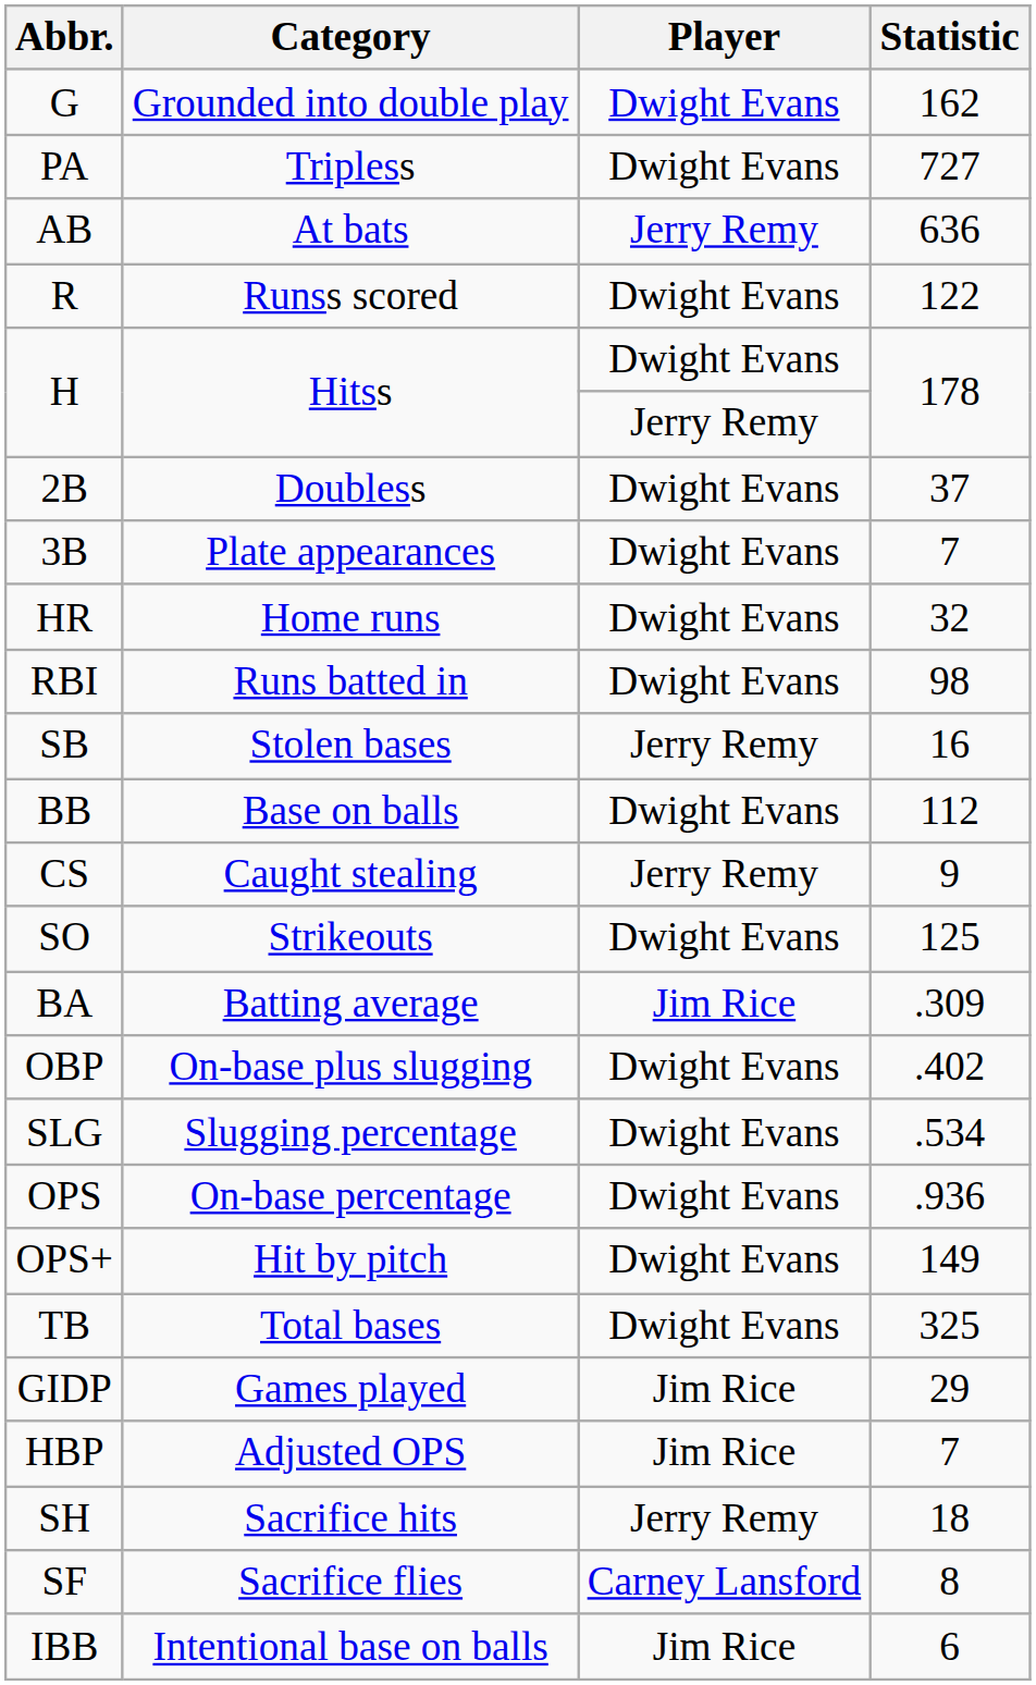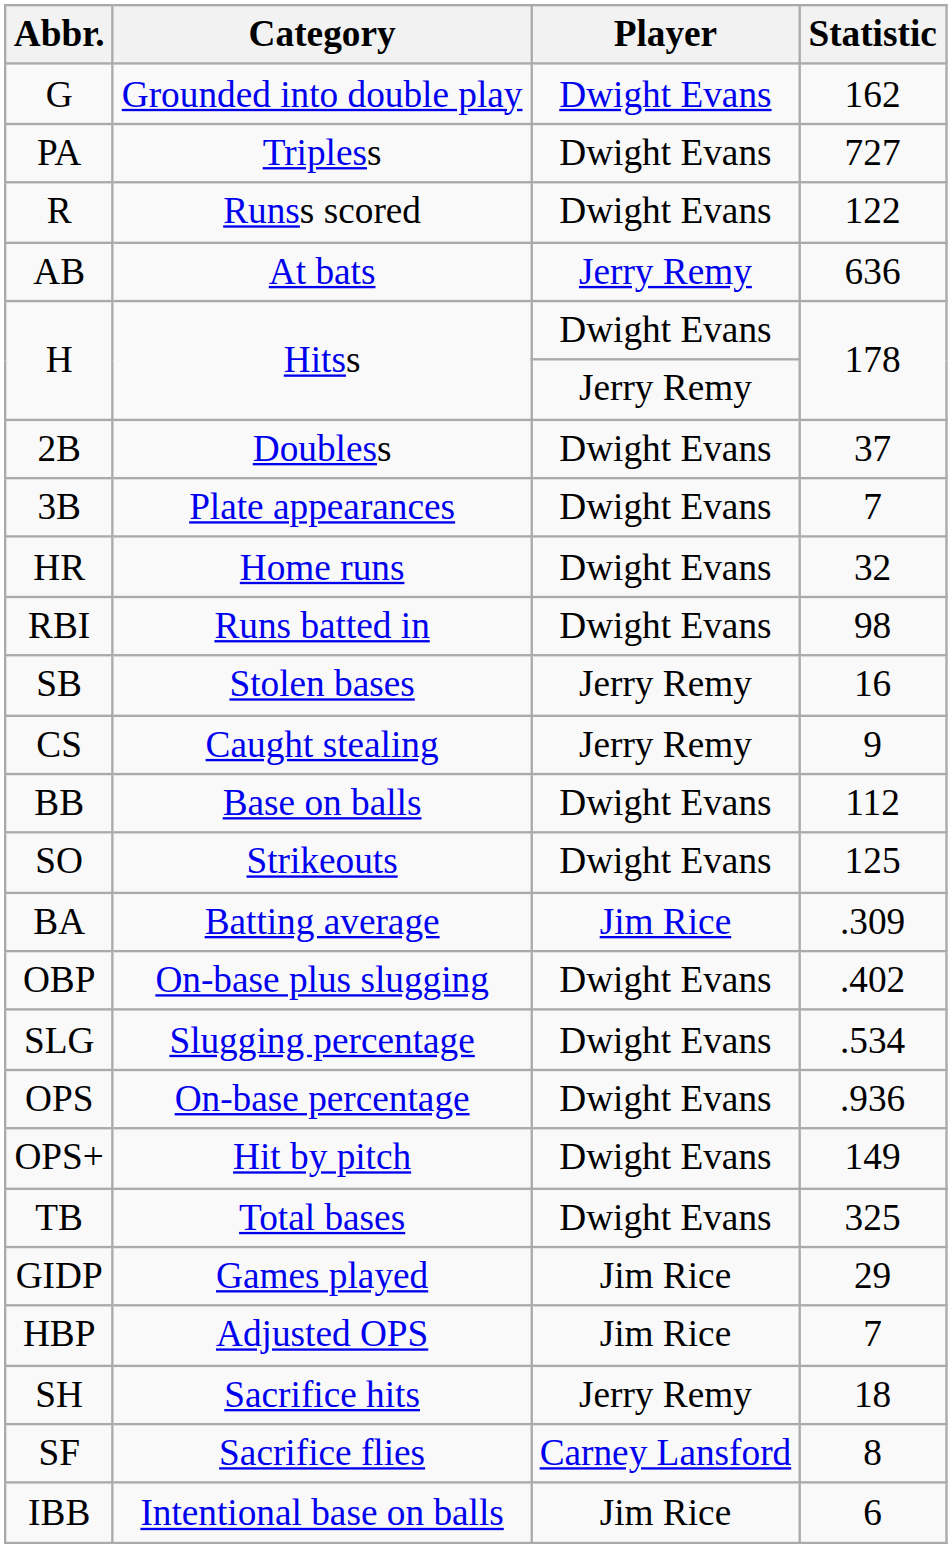 <table class="wikitable sortable" style="text-align:center;">
 <tr>
 <th>Abbr.</th>
 <th>Category</th>
 <th>Player</th>
 <th>Statistic</th>
 </tr>
 <tr>
 <td>G</td>
 <td><a href='#'>Grounded into double play</a></td>
 <td><a href='#'>Dwight Evans</a></td>
 <td>162</td>
 </tr>
 <tr>
 <td>PA</td>
 <td><a href='#'>Triples</a>s</td>
 <td>Dwight Evans</td>
 <td>727</td>
 </tr>
 <tr>
+<td>R</td>
+<td><a href='#'>Runs</a>s scored</td>
+<td>Dwight Evans</td>
+<td>122</td>
+</tr>
+<tr>
 <td>AB</td>
 <td><a href='#'>At bats</a></td>
 <td><a href='#'>Jerry Remy</a></td>
 <td>636</td>
-</tr>
-<tr>
-<td>R</td>
-<td><a href='#'>Runs</a>s scored</td>
-<td>Dwight Evans</td>
-<td>122</td>
 </tr>
 <tr>
 <td rowspan=2>H</td>
 <td rowspan=2><a href='#'>Hits</a>s</td>
 <td>Dwight Evans</td>
 <td rowspan=2>178</td>
 </tr>
 <tr>
 <td>Jerry Remy</td>
 </tr>
 <tr>
 <td>2B</td>
 <td><a href='#'>Doubles</a>s</td>
 <td>Dwight Evans</td>
 <td>37</td>
 </tr>
 <tr>
 <td>3B</td>
 <td><a href='#'>Plate appearances</a></td>
 <td>Dwight Evans</td>
 <td>7</td>
 </tr>
 <tr>
 <td>HR</td>
 <td><a href='#'>Home runs</a></td>
 <td>Dwight Evans</td>
 <td>32</td>
 </tr>
 <tr>
 <td>RBI</td>
 <td><a href='#'>Runs batted in</a></td>
 <td>Dwight Evans</td>
 <td>98</td>
 </tr>
 <tr>
 <td>SB</td>
 <td><a href='#'>Stolen bases</a></td>
 <td>Jerry Remy</td>
 <td>16</td>
 </tr>
 <tr>
+<td>CS</td>
+<td><a href='#'>Caught stealing</a></td>
+<td>Jerry Remy</td>
+<td>9</td>
+</tr>
+<tr>
 <td>BB</td>
 <td><a href='#'>Base on balls</a></td>
 <td>Dwight Evans</td>
 <td>112</td>
-</tr>
-<tr>
-<td>CS</td>
-<td><a href='#'>Caught stealing</a></td>
-<td>Jerry Remy</td>
-<td>9</td>
 </tr>
 <tr>
 <td>SO</td>
 <td><a href='#'>Strikeouts</a></td>
 <td>Dwight Evans</td>
 <td>125</td>
 </tr>
 <tr>
 <td>BA</td>
 <td><a href='#'>Batting average</a></td>
 <td><a href='#'>Jim Rice</a></td>
 <td>.309</td>
 </tr>
 <tr>
 <td>OBP</td>
 <td><a href='#'>On-base plus slugging</a></td>
 <td>Dwight Evans</td>
 <td>.402</td>
 </tr>
 <tr>
 <td>SLG</td>
 <td><a href='#'>Slugging percentage</a></td>
 <td>Dwight Evans</td>
 <td>.534</td>
 </tr>
 <tr>
 <td>OPS</td>
 <td><a href='#'>On-base percentage</a></td>
 <td>Dwight Evans</td>
 <td>.936</td>
 </tr>
 <tr>
 <td>OPS+</td>
 <td><a href='#'>Hit by pitch</a></td>
 <td>Dwight Evans</td>
 <td>149</td>
 </tr>
 <tr>
 <td>TB</td>
 <td><a href='#'>Total bases</a></td>
 <td>Dwight Evans</td>
 <td>325</td>
 </tr>
 <tr>
 <td>GIDP</td>
 <td><a href='#'>Games played</a></td>
 <td>Jim Rice</td>
 <td>29</td>
 </tr>
 <tr>
 <td>HBP</td>
 <td><a href='#'>Adjusted OPS</a></td>
 <td>Jim Rice</td>
 <td>7</td>
 </tr>
 <tr>
 <td>SH</td>
 <td><a href='#'>Sacrifice hits</a></td>
 <td>Jerry Remy</td>
 <td>18</td>
 </tr>
 <tr>
 <td>SF</td>
 <td><a href='#'>Sacrifice flies</a></td>
 <td><a href='#'>Carney Lansford</a></td>
 <td>8</td>
 </tr>
 <tr>
 <td>IBB</td>
 <td><a href='#'>Intentional base on balls</a></td>
 <td>Jim Rice</td>
 <td>6</td>
 </tr>
 </table>
